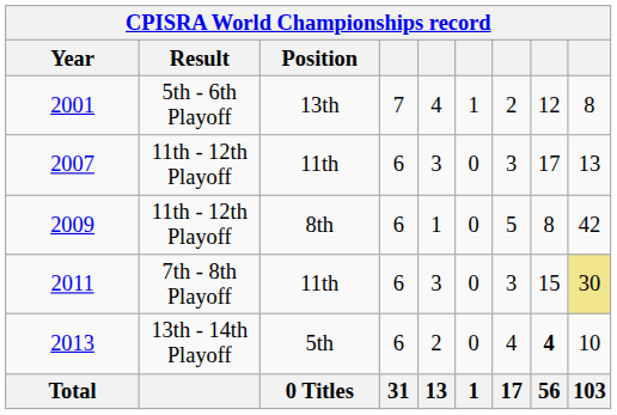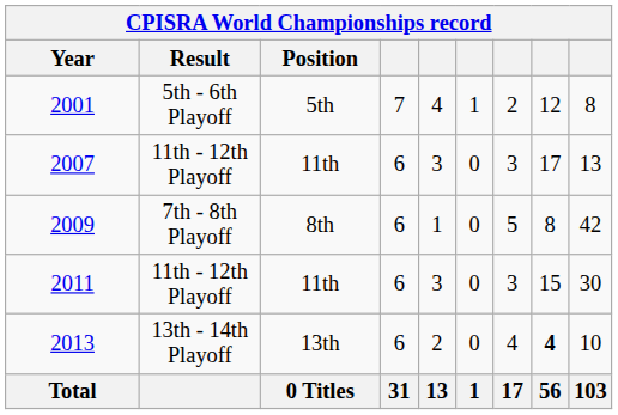 <table class="wikitable" style="text-align: center;">
 <tr>
 <th colspan=9><a href='#'>CPISRA World Championships record</a></th>
 </tr>
 <tr>
 <th width="90">Year</th>
 <th width="80">Result</th>
 <th width="80">Position</th>
 <th width="20"></th>
 <th width="20"></th>
 <th width="20"></th>
 <th width="20"></th>
 <th width="20"></th>
 <th width="20"></th>
 </tr>
 <tr>
 <td> <a href='#'>2001</a></td>
 <td>5th - 6th Playoff</td>
-<td>13th</td>
+<td>5th</td>
 <td>7</td>
 <td>4</td>
 <td>1</td>
 <td>2</td>
 <td>12</td>
 <td>8</td>
 </tr>
 <tr>
 <td> <a href='#'>2007</a></td>
 <td>11th - 12th<br>Playoff</td>
 <td>11th</td>
 <td>6</td>
 <td>3</td>
 <td>0</td>
 <td>3</td>
 <td>17</td>
 <td>13</td>
 </tr>
 <tr>
 <td> <a href='#'>2009</a></td>
-<td>11th - 12th<br>Playoff</td>
+<td>7th - 8th<br>Playoff</td>
 <td>8th</td>
 <td>6</td>
 <td>1</td>
 <td>0</td>
 <td>5</td>
 <td>8</td>
 <td>42</td>
 </tr>
 <tr>
 <td> <a href='#'>2011</a></td>
-<td>7th - 8th<br>Playoff</td>
+<td>11th - 12th<br>Playoff</td>
 <td>11th</td>
 <td>6</td>
 <td>3</td>
 <td>0</td>
 <td>3</td>
 <td>15</td>
-<td style="background: khaki;">30</td>
+<td>30</td>
 </tr>
 <tr>
 <td> <a href='#'>2013</a></td>
 <td>13th - 14th Playoff</td>
-<td>5th</td>
+<td>13th</td>
 <td>6</td>
 <td>2</td>
 <td>0</td>
 <td>4</td>
 <td><strong>4</strong></td>
 <td>10</td>
 </tr>
 <tr>
 <th>Total</th>
 <th></th>
 <th>0 Titles</th>
 <th>31</th>
 <th>13</th>
 <th>1</th>
 <th>17</th>
 <th>56</th>
 <th>103</th>
 </tr>
 </table>
